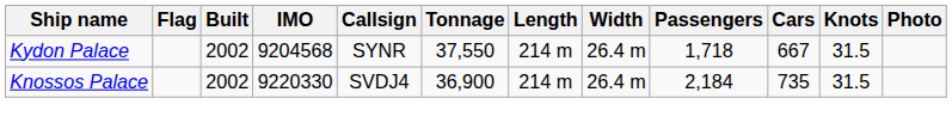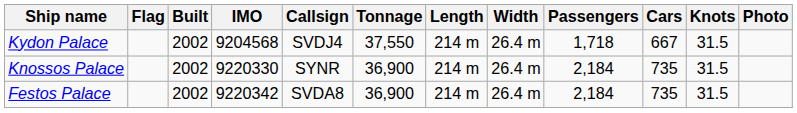 <table class="wikitable">
 <tr>
 <th>Ship name</th>
 <th>Flag</th>
 <th>Built</th>
 <th>IMO</th>
 <th>Callsign</th>
 <th>Tonnage</th>
 <th>Length</th>
 <th>Width</th>
 <th>Passengers</th>
 <th>Cars</th>
 <th>Knots</th>
 <th>Photo</th>
 </tr>
 <tr>
 <td><a href='#'><em>Kydon Palace</em></a></td>
 <td></td>
 <td align="Center">2002</td>
 <td align="Center">9204568</td>
-<td align="Center">SYNR</td>
+<td align="Center">SVDJ4</td>
 <td align="Center">37,550</td>
 <td align="Center">214 m</td>
 <td align="Center">26.4 m</td>
 <td align="Center">1,718</td>
 <td align="Center">667</td>
 <td align="Center">31.5</td>
 <td></td>
 </tr>
 <tr>
 <td><a href='#'><em>Knossos Palace</em></a></td>
 <td></td>
 <td align="Center">2002</td>
 <td align="Center">9220330</td>
-<td align="Center">SVDJ4</td>
+<td align="Center">SYNR</td>
+<td align="Center">36,900</td>
+<td align="Center">214 m</td>
+<td align="Center">26.4 m</td>
+<td align="Center">2,184</td>
+<td align="Center">735</td>
+<td align="Center">31.5</td>
+<td></td>
+</tr>
+<tr 9>
+<td><a href='#'><em>Festos Palace</em></a></td>
+<td></td>
+<td align="Center">2002</td>
+<td align="Center">9220342</td>
+<td align="Center">SVDA8</td>
 <td align="Center">36,900</td>
 <td align="Center">214 m</td>
 <td align="Center">26.4 m</td>
 <td align="Center">2,184</td>
 <td align="Center">735</td>
 <td align="Center">31.5</td>
 <td></td>
 </tr>
 </table>
